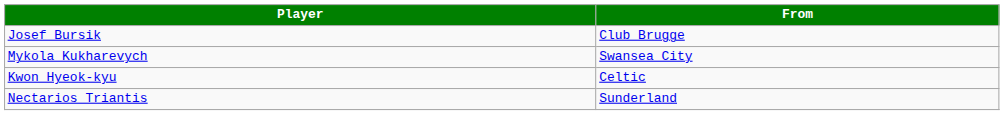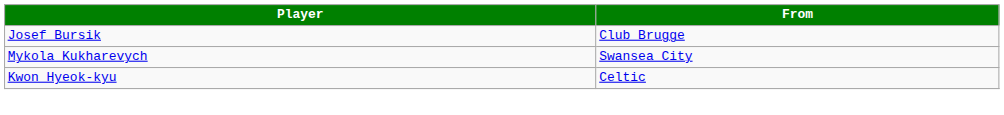 <table class="wikitable" style="text-align:center; font-size:95%;width:75%; text-align:left">
 <tr>
 <th style="background:#008000; color:white;">Player</th>
 <th style="background:#008000; color:white;">From</th>
 </tr>
 <tr>
 <td> <a href='#'>Josef Bursik</a></td>
 <td> <a href='#'>Club Brugge</a></td>
 </tr>
 <tr>
 <td> <a href='#'>Mykola Kukharevych</a></td>
 <td> <a href='#'>Swansea City</a></td>
 </tr>
 <tr>
 <td> <a href='#'>Kwon Hyeok-kyu</a></td>
 <td> <a href='#'>Celtic</a></td>
 </tr>
 <tr>
-<td> <a href='#'>Nectarios Triantis</a></td>
-<td> <a href='#'>Sunderland</a></td>
-</tr>
-<tr>
 </tr>
 </table>
